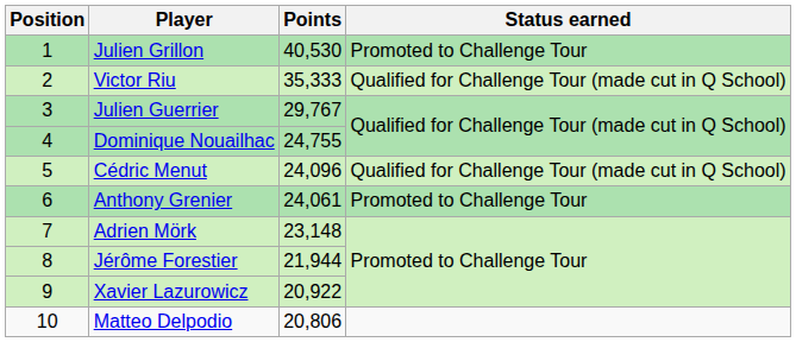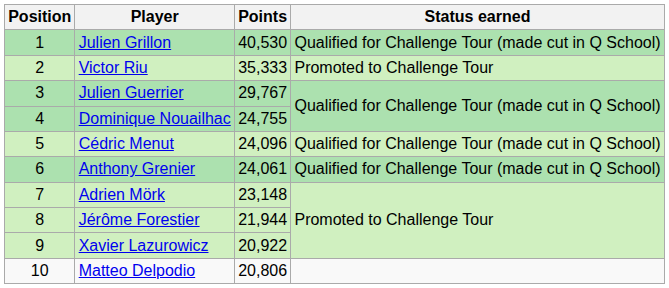 <table class=wikitable>
 <tr>
 <th>Position</th>
 <th>Player</th>
 <th>Points</th>
 <th>Status earned</th>
 </tr>
 <tr style="background:#ACE1AF;">
 <td align=center>1</td>
 <td> <a href='#'>Julien Grillon</a></td>
 <td align=center>40,530</td>
-<td>Promoted to Challenge Tour</td>
+<td>Qualified for Challenge Tour (made cut in Q School)</td>
 </tr>
 <tr style="background:#D0F0C0;">
 <td align=center>2</td>
 <td> <a href='#'>Victor Riu</a></td>
 <td align=center>35,333</td>
-<td>Qualified for Challenge Tour (made cut in Q School)</td>
+<td>Promoted to Challenge Tour</td>
 </tr>
 <tr style="background:#ACE1AF;">
 <td align=center>3</td>
 <td> <a href='#'>Julien Guerrier</a></td>
 <td align=center>29,767</td>
 <td rowspan=2>Qualified for Challenge Tour (made cut in Q School)</td>
 </tr>
 <tr style="background:#ACE1AF;">
 <td align=center>4</td>
 <td> <a href='#'>Dominique Nouailhac</a></td>
 <td align=center>24,755</td>
 </tr>
 <tr style="background:#D0F0C0;">
 <td align=center>5</td>
 <td> <a href='#'>Cédric Menut</a></td>
 <td align=center>24,096</td>
 <td>Qualified for Challenge Tour (made cut in Q School)</td>
 </tr>
 <tr style="background:#ACE1AF;">
 <td align=center>6</td>
 <td> <a href='#'>Anthony Grenier</a></td>
 <td align=center>24,061</td>
-<td>Promoted to Challenge Tour</td>
+<td>Qualified for Challenge Tour (made cut in Q School)</td>
 </tr>
 <tr style="background:#D0F0C0;">
 <td align=center>7</td>
 <td> <a href='#'>Adrien Mörk</a></td>
 <td align=center>23,148</td>
 <td rowspan=3>Promoted to Challenge Tour</td>
 </tr>
 <tr style="background:#D0F0C0;">
 <td align=center>8</td>
 <td> <a href='#'>Jérôme Forestier</a></td>
 <td align=center>21,944</td>
 </tr>
 <tr style="background:#D0F0C0;">
 <td align=center>9</td>
 <td> <a href='#'>Xavier Lazurowicz</a></td>
 <td align=center>20,922</td>
 </tr>
 <tr>
 <td align=center>10</td>
 <td> <a href='#'>Matteo Delpodio</a></td>
 <td align=center>20,806</td>
 <td></td>
 </tr>
 </table>
